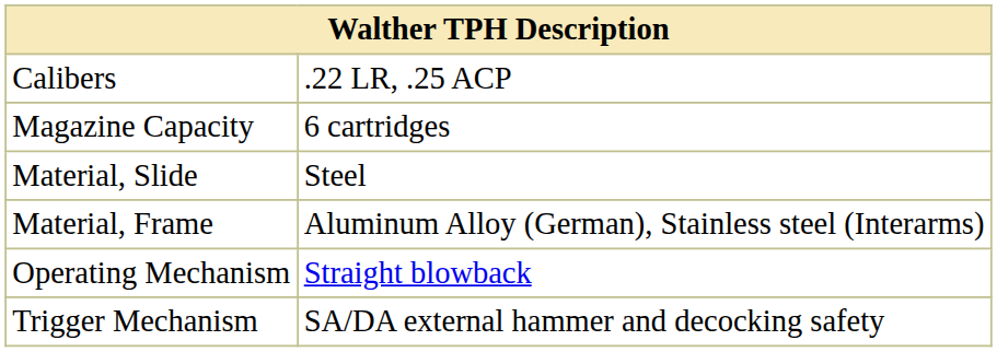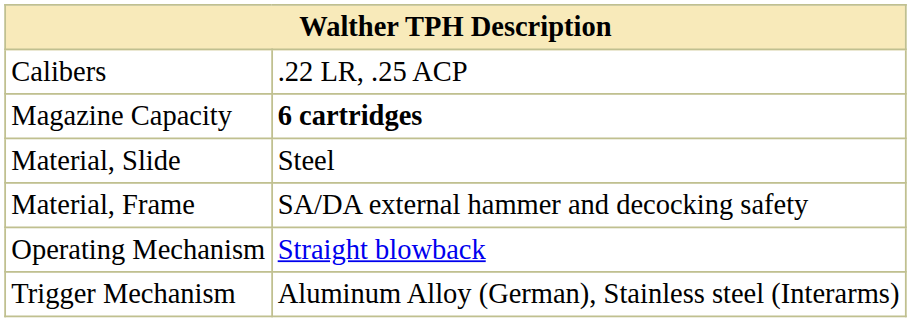 <table border="1" cellspacing="0" cellpadding="3" style="margin: 0 0 0 0.5em; background: #FFFFFF; border-collapse: collapse; border-color: #C0C090;">
 <tr>
 <th align="center" cellspacing="3" style="border: 1px solid #C0C090; background-color: #F8EABA; margin-bottom: 3px;" colspan="3">Walther TPH Description</th>
 </tr>
 <tr>
 <td>Calibers</td>
 <td>.22 LR, .25 ACP</td>
 </tr>
 <tr>
 <td>Magazine Capacity</td>
-<td>6 cartridges</td>
+<td><strong>6 cartridges</strong></td>
 </tr>
 <tr>
 <td>Material, Slide</td>
 <td>Steel</td>
 </tr>
 <tr>
 <td>Material, Frame</td>
-<td>Aluminum Alloy (German), Stainless steel (Interarms)</td>
+<td>SA/DA external hammer and decocking safety</td>
 </tr>
 <tr>
 <td>Operating Mechanism</td>
 <td><a href='#'>Straight blowback</a></td>
 </tr>
 <tr>
 <td>Trigger Mechanism</td>
-<td>SA/DA external hammer and decocking safety</td>
+<td>Aluminum Alloy (German), Stainless steel (Interarms)</td>
 </tr>
 </table>
